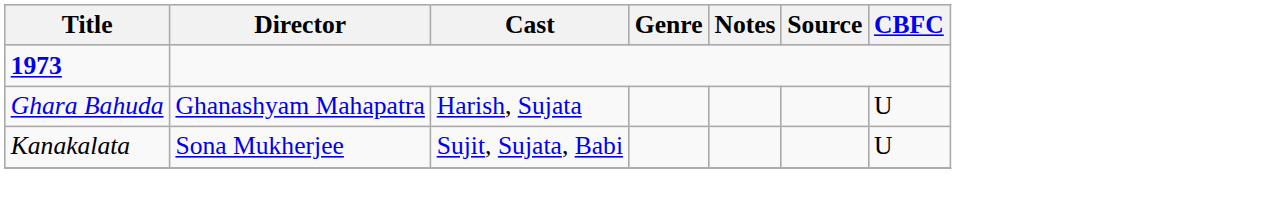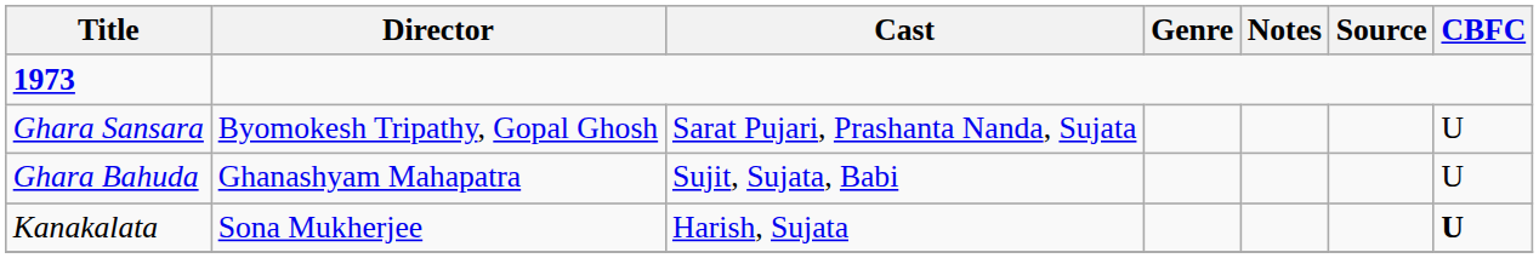 <table class="wikitable">
 <tr>
 <th>Title</th>
 <th>Director</th>
 <th>Cast</th>
 <th>Genre</th>
 <th>Notes</th>
 <th>Source</th>
 <th><a href='#'>CBFC</a></th>
 </tr>
 <tr>
 <td><strong><a href='#'>1973</a></strong></td>
 </tr>
 <tr>
+<td><em><a href='#'>Ghara Sansara</a></em></td>
+<td><a href='#'>Byomokesh Tripathy</a>, <a href='#'>Gopal Ghosh</a></td>
+<td><a href='#'>Sarat Pujari</a>, <a href='#'>Prashanta Nanda</a>, <a href='#'>Sujata</a></td>
+<td></td>
+<td></td>
+<td></td>
+<td>U</td>
+</tr>
+<tr>
 <td><em><a href='#'>Ghara Bahuda</a></em></td>
 <td><a href='#'>Ghanashyam Mahapatra</a></td>
-<td><a href='#'>Harish</a>, <a href='#'>Sujata</a></td>
+<td><a href='#'>Sujit</a>, <a href='#'>Sujata</a>, <a href='#'>Babi</a></td>
 <td></td>
 <td></td>
 <td></td>
 <td>U</td>
 </tr>
 <tr>
 <td><em>Kanakalata</em></td>
 <td><a href='#'>Sona Mukherjee</a></td>
-<td><a href='#'>Sujit</a>, <a href='#'>Sujata</a>, <a href='#'>Babi</a></td>
+<td><a href='#'>Harish</a>, <a href='#'>Sujata</a></td>
 <td></td>
 <td></td>
 <td></td>
-<td>U</td>
+<td><strong>U</strong></td>
 </tr>
 <tr>
 </tr>
 </table>
